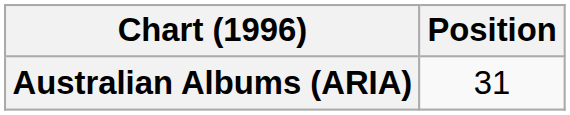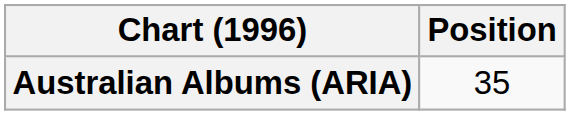 <table class="wikitable plainrowheaders" style="text-align:center">
 <tr>
 <th scope="col">Chart (1996)</th>
 <th scope="col">Position</th>
 </tr>
 <tr>
 <th scope="row">Australian Albums (ARIA)</th>
-<td>31</td>
+<td>35</td>
 </tr>
 </table>
